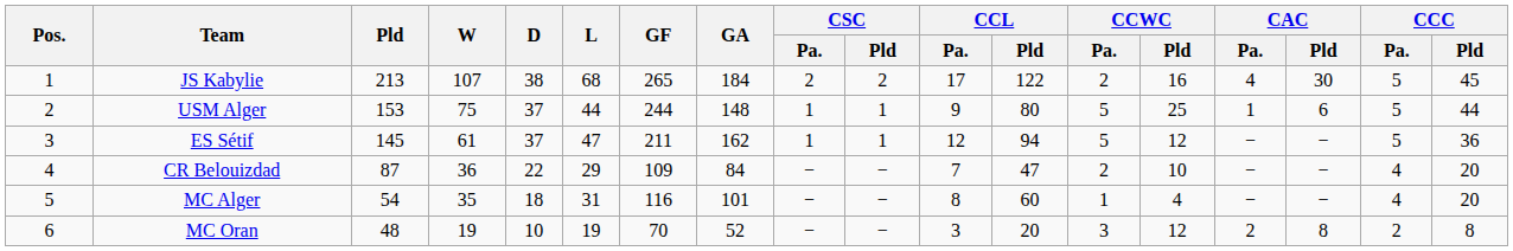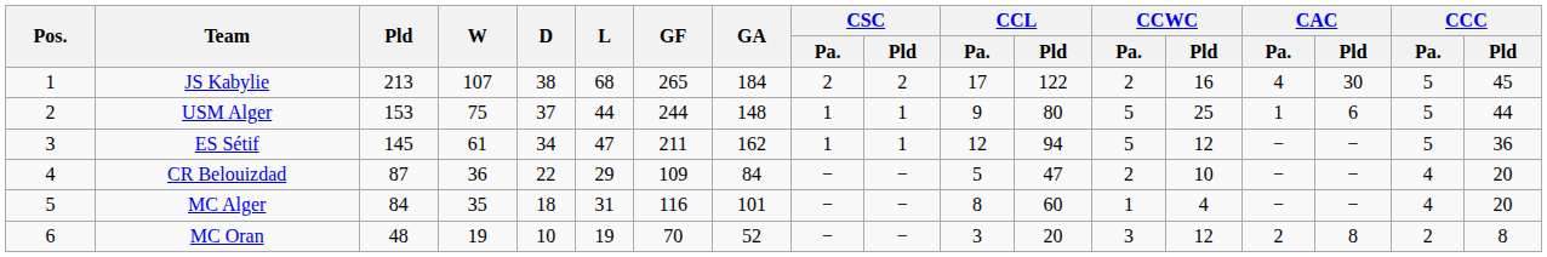 <table class="wikitable" style="text-align: center; margin: 0.5em auto; width:80%">
 <tr>
 <th rowspan="2">Pos.</th>
 <th rowspan="2">Team</th>
 <th rowspan="2">Pld</th>
 <th rowspan="2">W</th>
 <th rowspan="2">D</th>
 <th rowspan="2">L</th>
 <th rowspan="2">GF</th>
 <th rowspan="2">GA</th>
 <th colspan="2"><a href='#'>CSC</a></th>
 <th colspan="2"><a href='#'>CCL</a></th>
 <th colspan="2"><a href='#'>CCWC</a></th>
 <th colspan="2"><a href='#'>CAC</a></th>
 <th colspan="2"><a href='#'>CCC</a></th>
 </tr>
 <tr>
 <th>Pa.</th>
 <th>Pld</th>
 <th>Pa.</th>
 <th>Pld</th>
 <th>Pa.</th>
 <th>Pld</th>
 <th>Pa.</th>
 <th>Pld</th>
 <th>Pa.</th>
 <th>Pld</th>
 </tr>
 <tr>
 <td>1</td>
 <td><a href='#'>JS Kabylie</a></td>
 <td>213</td>
 <td>107</td>
 <td>38</td>
 <td>68</td>
 <td>265</td>
 <td>184</td>
 <td>2</td>
 <td>2</td>
 <td>17</td>
 <td>122</td>
 <td>2</td>
 <td>16</td>
 <td>4</td>
 <td>30</td>
 <td>5</td>
 <td>45</td>
 </tr>
 <tr>
 <td>2</td>
 <td><a href='#'>USM Alger</a></td>
 <td>153</td>
 <td>75</td>
 <td>37</td>
 <td>44</td>
 <td>244</td>
 <td>148</td>
 <td>1</td>
 <td>1</td>
 <td>9</td>
 <td>80</td>
 <td>5</td>
 <td>25</td>
 <td>1</td>
 <td>6</td>
 <td>5</td>
 <td>44</td>
 </tr>
 <tr>
 <td>3</td>
 <td><a href='#'>ES Sétif</a></td>
 <td>145</td>
 <td>61</td>
-<td>37</td>
+<td>34</td>
 <td>47</td>
 <td>211</td>
 <td>162</td>
 <td>1</td>
 <td>1</td>
 <td>12</td>
 <td>94</td>
 <td>5</td>
 <td>12</td>
 <td>−</td>
 <td>−</td>
 <td>5</td>
 <td>36</td>
 </tr>
 <tr>
 <td>4</td>
 <td><a href='#'>CR Belouizdad</a></td>
 <td>87</td>
 <td>36</td>
 <td>22</td>
 <td>29</td>
 <td>109</td>
 <td>84</td>
 <td>−</td>
 <td>−</td>
-<td>7</td>
+<td>5</td>
 <td>47</td>
 <td>2</td>
 <td>10</td>
 <td>−</td>
 <td>−</td>
 <td>4</td>
 <td>20</td>
 </tr>
 <tr>
 <td>5</td>
 <td><a href='#'>MC Alger</a></td>
-<td>54</td>
+<td>84</td>
 <td>35</td>
 <td>18</td>
 <td>31</td>
 <td>116</td>
 <td>101</td>
 <td>−</td>
 <td>−</td>
 <td>8</td>
 <td>60</td>
 <td>1</td>
 <td>4</td>
 <td>−</td>
 <td>−</td>
 <td>4</td>
 <td>20</td>
 </tr>
 <tr>
 <td>6</td>
 <td><a href='#'>MC Oran</a></td>
 <td>48</td>
 <td>19</td>
 <td>10</td>
 <td>19</td>
 <td>70</td>
 <td>52</td>
 <td>−</td>
 <td>−</td>
 <td>3</td>
 <td>20</td>
 <td>3</td>
 <td>12</td>
 <td>2</td>
 <td>8</td>
 <td>2</td>
 <td>8</td>
 </tr>
 </table>
